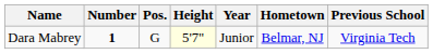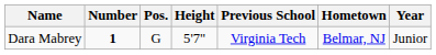 <table class="wikitable sortable" border="1" style="text-align: center;">
 <tr>
 <th>Name</th>
 <th>Number</th>
 <th>Pos.</th>
 <th>Height</th>
+<th class="unsortable">Previous School</th>
+<th>Hometown</th>
 <th>Year</th>
-<th>Hometown</th>
-<th class="unsortable">Previous School</th>
 </tr>
 <tr>
 <td>Dara Mabrey</td>
 <td><strong>1</strong></td>
 <td>G</td>
-<td style="background: lightyellow;">5'7"</td>
+<td>5'7"</td>
+<td><a href='#'>Virginia Tech</a></td>
+<td><a href='#'>Belmar, NJ</a></td>
 <td>Junior</td>
-<td><a href='#'>Belmar, NJ</a></td>
-<td><a href='#'>Virginia Tech</a></td>
 </tr>
 </table>
